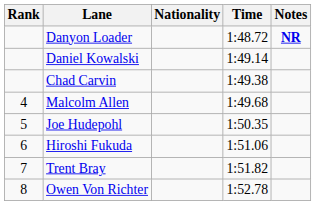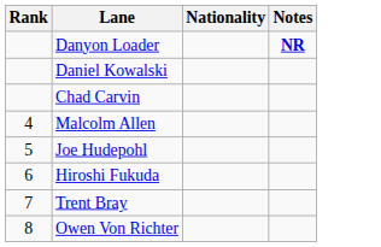 <table class="wikitable sortable" style="text-align:center">
 <tr>
 <th>Rank</th>
 <th>Lane</th>
 <th>Nationality</th>
-<th>Time</th>
 <th>Notes</th>
 </tr>
 <tr>
 <td></td>
 <td align=left><a href='#'>Danyon Loader</a></td>
 <td align=left></td>
-<td>1:48.72</td>
 <td><strong><a href='#'>NR</a></strong></td>
 </tr>
 <tr>
 <td></td>
 <td align=left><a href='#'>Daniel Kowalski</a></td>
 <td align=left></td>
-<td>1:49.14</td>
 <td></td>
 </tr>
 <tr>
 <td></td>
 <td align=left><a href='#'>Chad Carvin</a></td>
 <td align=left></td>
-<td>1:49.38</td>
 <td></td>
 </tr>
 <tr>
 <td>4</td>
 <td align=left><a href='#'>Malcolm Allen</a></td>
 <td align=left></td>
-<td>1:49.68</td>
 <td></td>
 </tr>
 <tr>
 <td>5</td>
 <td align=left><a href='#'>Joe Hudepohl</a></td>
 <td align=left></td>
-<td>1:50.35</td>
 <td></td>
 </tr>
 <tr>
 <td>6</td>
 <td align=left><a href='#'>Hiroshi Fukuda</a></td>
 <td align=left></td>
-<td>1:51.06</td>
 <td></td>
 </tr>
 <tr>
 <td>7</td>
 <td align=left><a href='#'>Trent Bray</a></td>
 <td align=left></td>
-<td>1:51.82</td>
 <td></td>
 </tr>
 <tr>
 <td>8</td>
 <td align=left><a href='#'>Owen Von Richter</a></td>
 <td align=left></td>
-<td>1:52.78</td>
 <td></td>
 </tr>
 </table>
